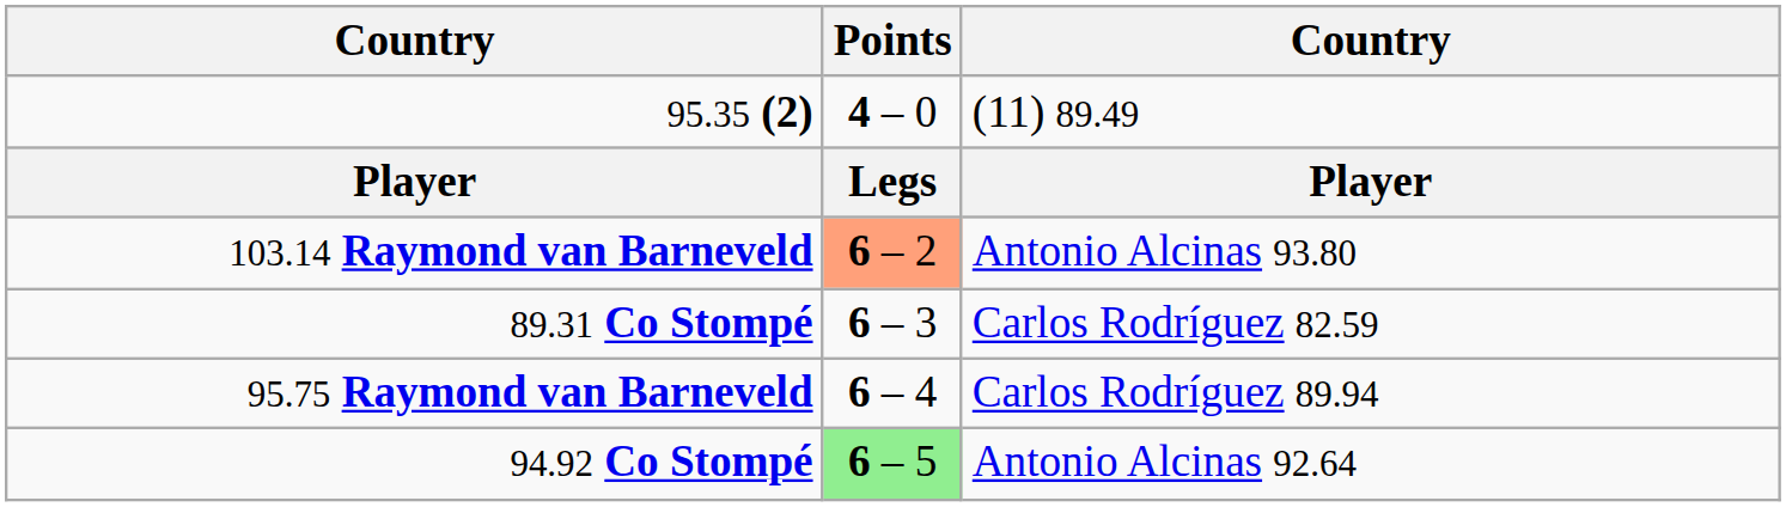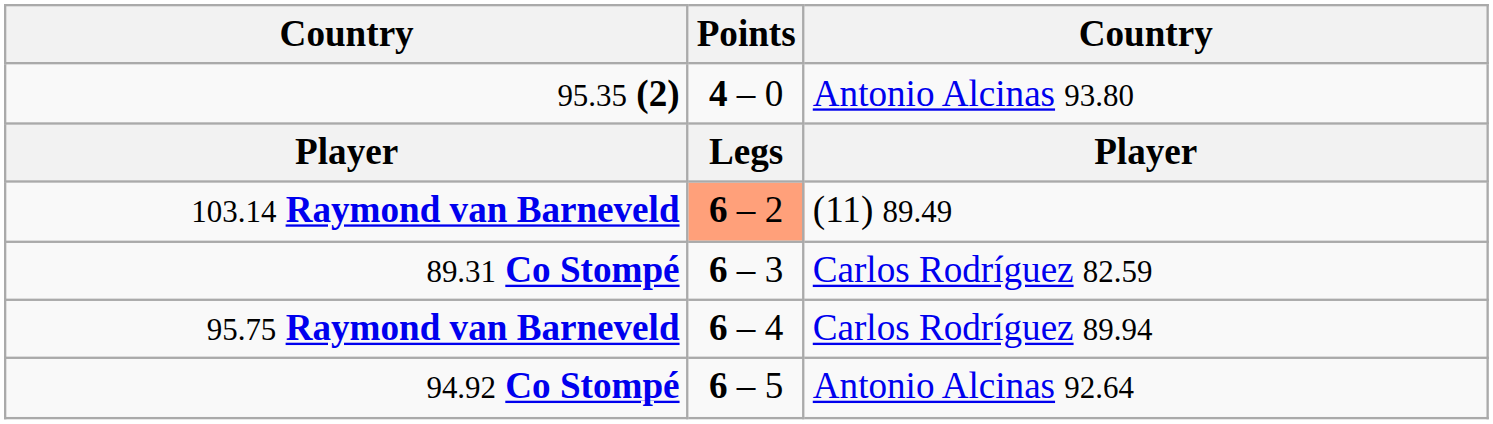 <table class=wikitable style="text-align:center">
 <tr>
 <th width=287>Country</th>
 <th width=1>Points</th>
 <th width=287>Country</th>
 </tr>
 <tr align=left>
 <td align=right><small><span>95.35</span></small> <strong> (2)</strong></td>
 <td align=center><strong>4</strong> – 0</td>
-<td> (11) <small><span>89.49</span></small></td>
+<td><a href='#'>Antonio Alcinas</a> <small><span>93.80</span></small></td>
 </tr>
 <tr>
 <th width=287>Player</th>
 <th width=1>Legs</th>
 <th width=287>Player</th>
 </tr>
 <tr align=left>
 <td align=right><small><span>103.14</span></small> <strong><a href='#'>Raymond van Barneveld</a></strong></td>
 <td align=center style="background: lightsalmon;"><strong>6</strong> – 2</td>
-<td><a href='#'>Antonio Alcinas</a> <small><span>93.80</span></small></td>
+<td> (11) <small><span>89.49</span></small></td>
 </tr>
 <tr align=left>
 <td align=right><small><span>89.31</span></small> <strong><a href='#'>Co Stompé</a></strong></td>
 <td align=center><strong>6</strong> – 3</td>
 <td><a href='#'>Carlos Rodríguez</a> <small><span>82.59</span></small></td>
 </tr>
 <tr align=left>
 <td align=right><small><span>95.75</span></small> <strong><a href='#'>Raymond van Barneveld</a></strong></td>
 <td align=center><strong>6</strong> – 4</td>
 <td><a href='#'>Carlos Rodríguez</a> <small><span>89.94</span></small></td>
 </tr>
 <tr align=left>
 <td align=right><small><span>94.92</span></small> <strong><a href='#'>Co Stompé</a></strong></td>
-<td align=center style="background: lightgreen;"><strong>6</strong> – 5</td>
+<td align=center><strong>6</strong> – 5</td>
 <td><a href='#'>Antonio Alcinas</a> <small><span>92.64</span></small></td>
 </tr>
 </table>
